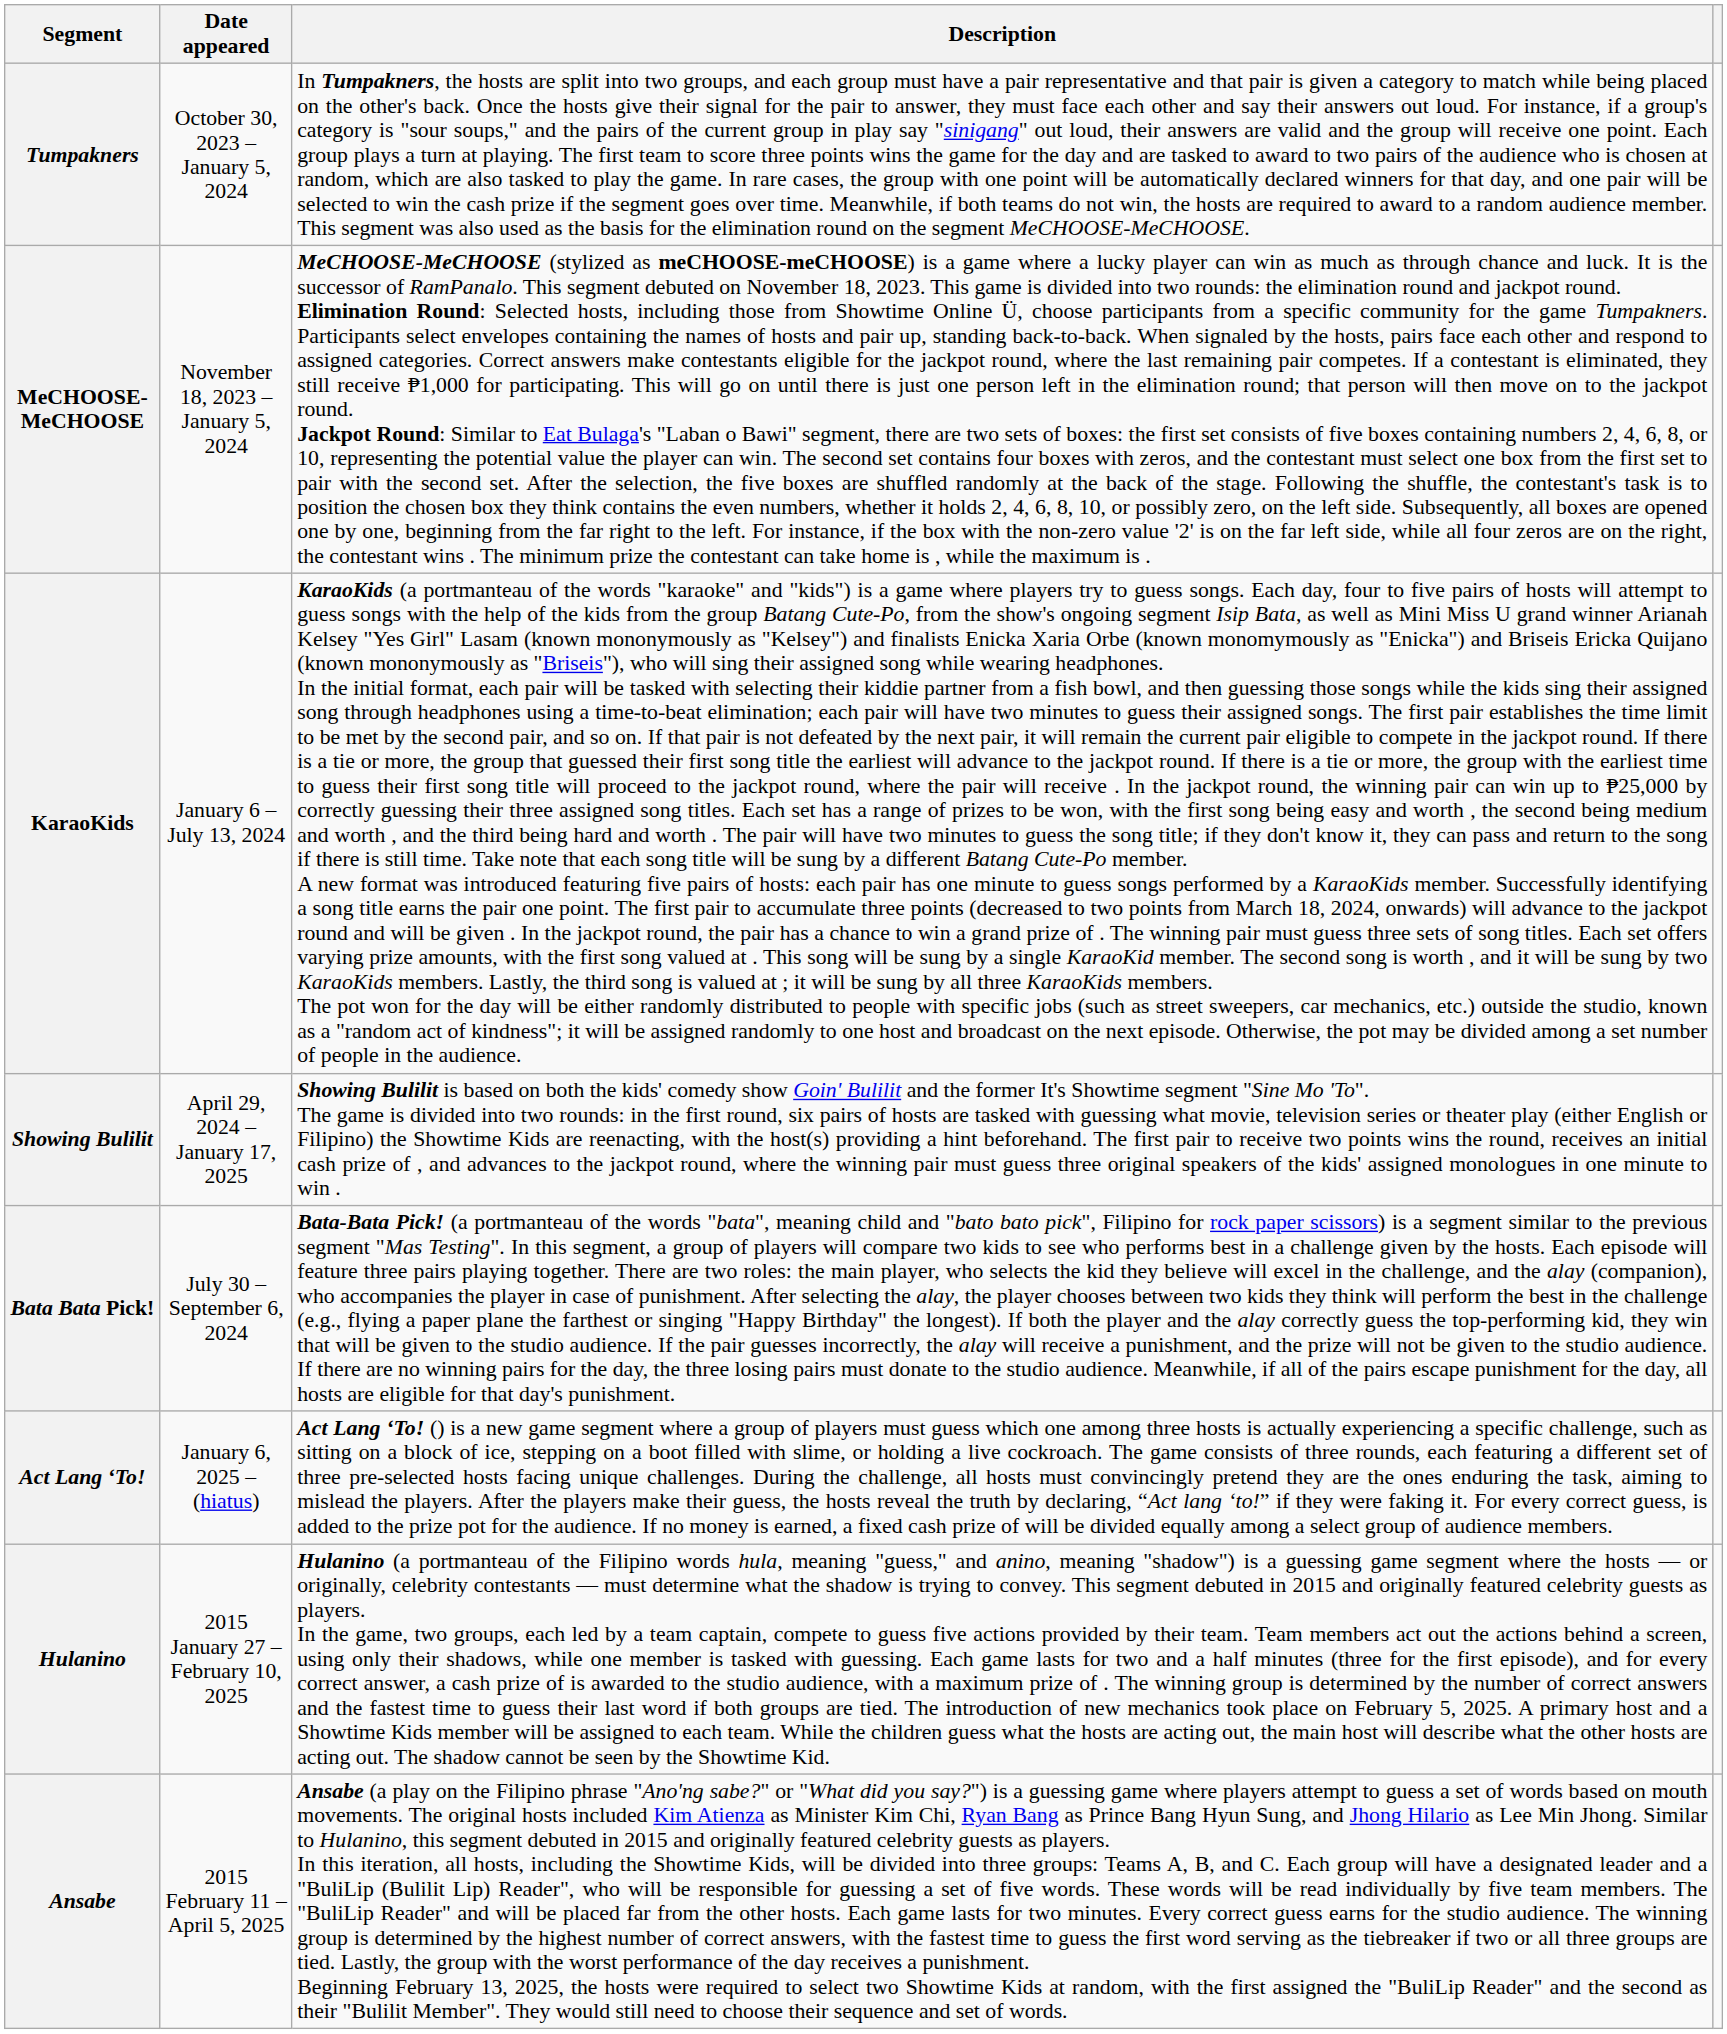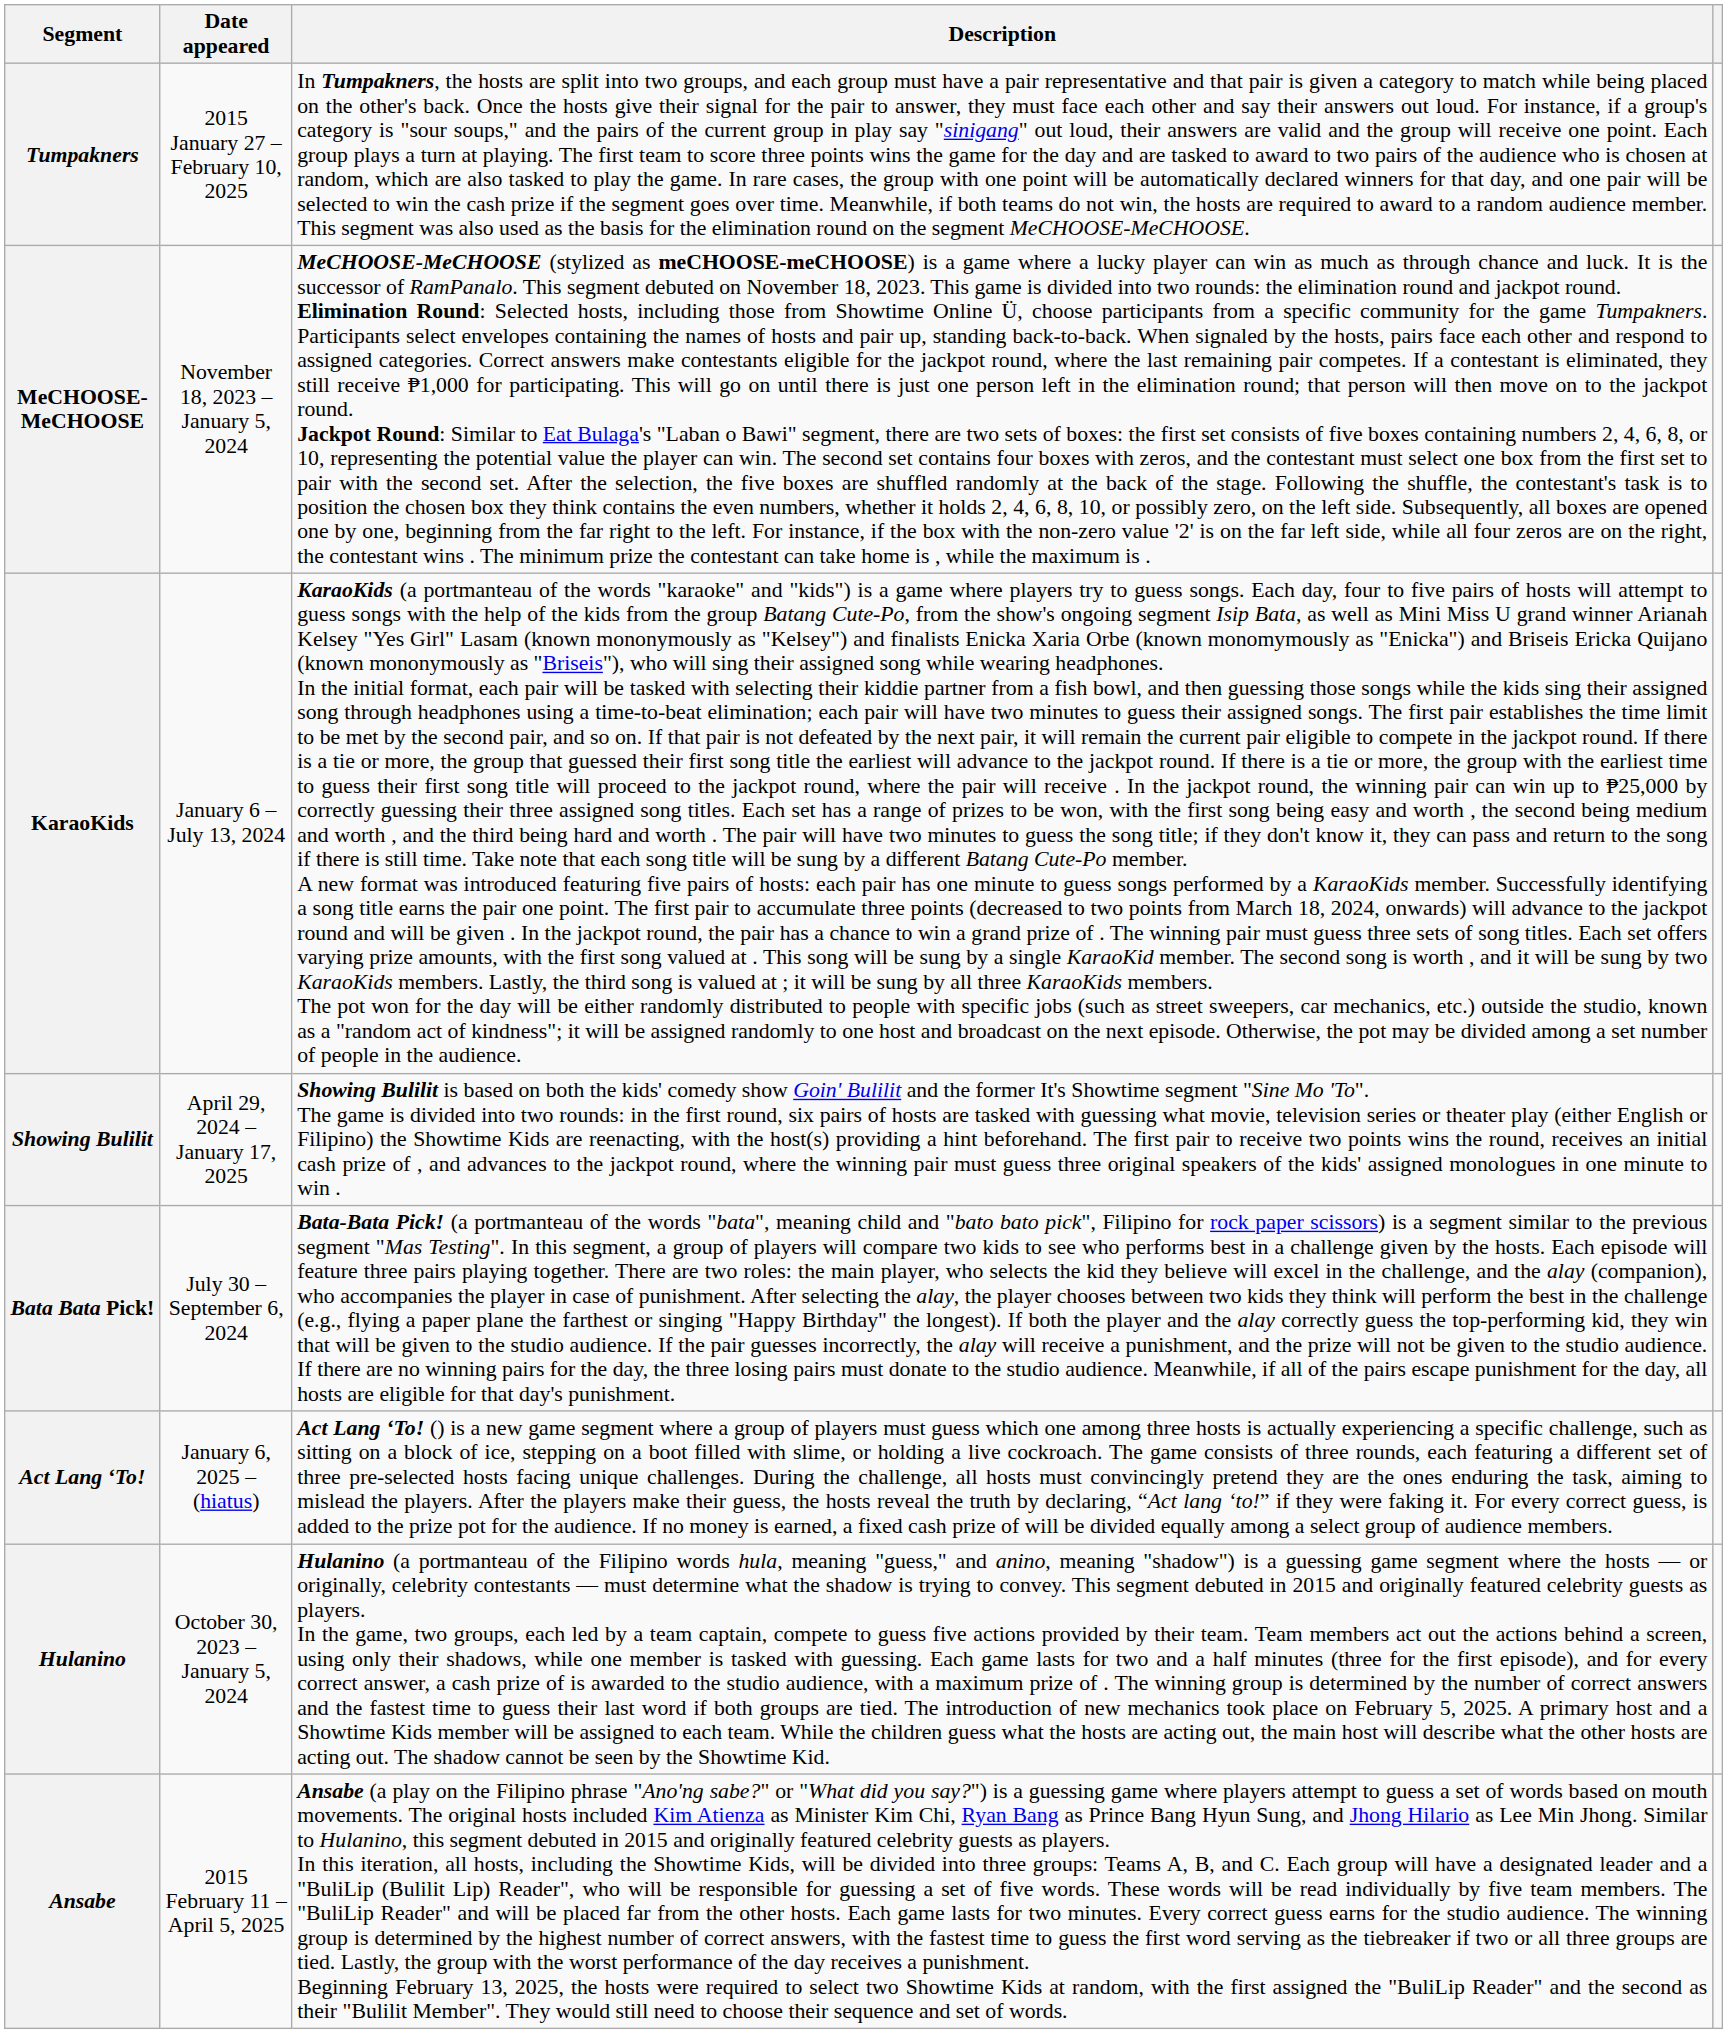 <table class="wikitable collapsible collapsed" width="100%">
 <tr>
 <th>Segment</th>
 <th>Date appeared</th>
 <th>Description</th>
 <th></th>
 </tr>
 <tr>
 <th><em>Tumpakners</em></th>
-<td align="center">October 30, 2023 – January 5, 2024</td>
+<td align="center">2015 <br>January 27 – February 10, 2025 </td>
 <td align="justify">In <strong><em>Tumpakners</em></strong>, the hosts are split into two groups, and each group must have a pair representative and that pair is given a category to match while being placed on the other's back. Once the hosts give their signal for the pair to answer, they must face each other and say their answers out loud. For instance, if a group's category is "sour soups," and the pairs of the current group in play say "<em><a href='#'>sinigang</a></em>" out loud, their answers are valid and the group will receive one point. Each group plays a turn at playing. The first team to score three points wins the game for the day and are tasked to award  to two pairs of the audience who is chosen at random, which are also tasked to play the game. In rare cases, the group with one point will be automatically declared winners for that day, and one pair will be selected to win the cash prize if the segment goes over time. Meanwhile, if both teams do not win, the hosts are required to award  to a random audience member. This segment was also used as the basis for the elimination round on the segment <em>MeCHOOSE-MeCHOOSE</em>.</td>
 <td align="center"></td>
 </tr>
 <tr>
 <th>MeCHOOSE-MeCHOOSE</th>
 <td align="center">November 18, 2023 – January 5, 2024</td>
 <td align="justify"><strong><em>MeCHOOSE-MeCHOOSE</em></strong> (stylized as <strong>meCHOOSE-meCHOOSE</strong>) is a game where a lucky player can win as much as  through chance and luck. It is the successor of <em>RamPanalo</em>. This segment debuted on November 18, 2023. This game is divided into two rounds: the elimination round and jackpot round.<br><strong>Elimination Round</strong>: Selected hosts, including those from Showtime Online Ü, choose participants from a specific community for the game <em>Tumpakners</em>. Participants select envelopes containing the names of hosts and pair up, standing back-to-back. When signaled by the hosts, pairs face each other and respond to assigned categories. Correct answers make contestants eligible for the jackpot round, where the last remaining pair competes. If a contestant is eliminated, they still receive ₱1,000 for participating. This will go on until there is just one person left in the elimination round; that person will then move on to the jackpot round.<br><strong>Jackpot Round</strong>: Similar to <a href='#'>Eat Bulaga</a>'s "Laban o Bawi" segment, there are two sets of boxes: the first set consists of five boxes containing numbers 2, 4, 6, 8, or 10, representing the potential value the player can win. The second set contains four boxes with zeros, and the contestant must select one box from the first set to pair with the second set. After the selection, the five boxes are shuffled randomly at the back of the stage. Following the shuffle, the contestant's task is to position the chosen box they think contains the even numbers, whether it holds 2, 4, 6, 8, 10, or possibly zero, on the left side. Subsequently, all boxes are opened one by one, beginning from the far right to the left. For instance, if the box with the non-zero value '2' is on the far left side, while all four zeros are on the right, the contestant wins . The minimum prize the contestant can take home is , while the maximum is .</td>
 <td align="center"></td>
 </tr>
 <tr>
 <th>KaraoKids</th>
 <td align="center">January 6 – July 13, 2024</td>
 <td align="justify"><strong><em>KaraoKids</em></strong> (a portmanteau of the words "karaoke" and "kids") is a game where players try to guess songs. Each day, four to five pairs of hosts will attempt to guess songs with the help of the kids from the group <em>Batang Cute-Po</em>, from the show's ongoing segment <em>Isip Bata</em>, as well as Mini Miss U grand winner Arianah Kelsey "Yes Girl" Lasam (known mononymously as "Kelsey") and finalists Enicka Xaria Orbe (known monomymously as "Enicka") and Briseis Ericka Quijano (known mononymously as "<a href='#'>Briseis</a>"), who will sing their assigned song while wearing headphones.<br>In the initial format, each pair will be tasked with selecting their kiddie partner from a fish bowl, and then guessing those songs while the kids sing their assigned song through headphones using a time-to-beat elimination; each pair will have two minutes to guess their assigned songs. The first pair establishes the time limit to be met by the second pair, and so on. If that pair is not defeated by the next pair, it will remain the current pair eligible to compete in the jackpot round. If there is a tie or more, the group that guessed their first song title the earliest will advance to the jackpot round. If there is a tie or more, the group with the earliest time to guess their first song title will proceed to the jackpot round, where the pair will receive . In the jackpot round, the winning pair can win up to ₱25,000 by correctly guessing their three assigned song titles. Each set has a range of prizes to be won, with the first song being easy and worth , the second being medium and worth , and the third being hard and worth . The pair will have two minutes to guess the song title; if they don't know it, they can pass and return to the song if there is still time. Take note that each song title will be sung by a different <em>Batang Cute-Po</em> member.<br>A new format was introduced featuring five pairs of hosts: each pair has one minute to guess songs performed by a <em>KaraoKids</em> member. Successfully identifying a song title earns the pair one point. The first pair to accumulate three points (decreased to two points from March 18, 2024, onwards) will advance to the jackpot round and will be given . In the jackpot round, the pair has a chance to win a grand prize of . The winning pair must guess three sets of song titles. Each set offers varying prize amounts, with the first song valued at . This song will be sung by a single <em>KaraoKid</em> member. The second song is worth , and it will be sung by two <em>KaraoKids</em> members. Lastly, the third song is valued at ; it will be sung by all three <em>KaraoKids</em> members.<br>The pot won for the day will be either randomly distributed to people with specific jobs (such as street sweepers, car mechanics, etc.) outside the studio, known as a "random act of kindness"; it will be assigned randomly to one host and broadcast on the next episode. Otherwise, the pot may be divided among a set number of people in the audience.</td>
 <td align="center"></td>
 </tr>
 <tr>
 <th><em>Showing Bulilit</em></th>
 <td align="center">April 29, 2024 – January 17, 2025</td>
 <td align="justify"><strong><em>Showing Bulilit</em></strong> is based on both the kids' comedy show <em><a href='#'>Goin' Bulilit</a></em> and the former It's Showtime segment "<em>Sine Mo 'To</em>".<br>The game is divided into two rounds: in the first round, six pairs of hosts are tasked with guessing what movie, television series or theater play (either English or Filipino) the Showtime Kids are reenacting, with the host(s) providing a hint beforehand. The first pair to receive two points wins the round, receives an initial cash prize of , and advances to the jackpot round, where the winning pair must guess three original speakers of the kids' assigned monologues in one minute to win .</td>
 <td align="center"></td>
 </tr>
 <tr>
 <th><em>Bata Bata</em> Pick!</th>
 <td align="center">July 30 – September 6, 2024</td>
 <td align="justify"><strong><em>Bata-Bata Pick!</em></strong> (a portmanteau of the words "<em>bata</em>", meaning child and "<em>bato bato pick</em>", Filipino for <a href='#'>rock paper scissors</a>) is a segment similar to the previous segment "<em>Mas Testing</em>". In this segment, a group of players will compare two kids to see who performs best in a challenge given by the hosts. Each episode will feature three pairs playing together. There are two roles: the main player, who selects the kid they believe will excel in the challenge, and the <em>alay</em> (companion), who accompanies the player in case of punishment. After selecting the <em>alay</em>, the player chooses between two kids they think will perform the best in the challenge (e.g., flying a paper plane the farthest or singing "Happy Birthday" the longest). If both the player and the <em>alay</em> correctly guess the top-performing kid, they win  that will be given to the studio audience. If the pair guesses incorrectly, the <em>alay</em> will receive a punishment, and the prize will not be given to the studio audience. If there are no winning pairs for the day, the three losing pairs must donate  to the studio audience. Meanwhile, if all of the pairs escape punishment for the day, all hosts are eligible for that day's punishment.</td>
 <td></td>
 </tr>
 <tr>
 <th><em>Act Lang ‘To!</em></th>
 <td align="center">January 6, 2025 – (<a href='#'>hiatus</a>)</td>
 <td align="justify"><strong><em>Act Lang ‘To!</em></strong> () is a new game segment where a group of players must guess which one among three hosts is actually experiencing a specific challenge, such as sitting on a block of ice, stepping on a boot filled with slime, or holding a live cockroach. The game consists of three rounds, each featuring a different set of three pre-selected hosts facing unique challenges. During the challenge, all hosts must convincingly pretend they are the ones enduring the task, aiming to mislead the players. After the players make their guess, the hosts reveal the truth by declaring, “<em>Act lang ‘to!</em>” if they were faking it. For every correct guess,  is added to the prize pot for the audience. If no money is earned, a fixed cash prize of  will be divided equally among a select group of audience members.</td>
 <td></td>
 </tr>
 <tr>
 <th><em>Hulanino</em></th>
-<td align="center">2015 <br>January 27 – February 10, 2025 </td>
+<td align="center">October 30, 2023 – January 5, 2024</td>
 <td align="justify"><strong><em>Hulanino</em></strong> (a portmanteau of the Filipino words <em>hula</em>, meaning "guess," and <em>anino</em>, meaning "shadow") is a guessing game segment where the hosts — or originally, celebrity contestants — must determine what the shadow is trying to convey. This segment debuted in 2015 and originally featured celebrity guests as players.<br>In the game, two groups, each led by a team captain, compete to guess five actions provided by their team. Team members act out the actions behind a screen, using only their shadows, while one member is tasked with guessing. Each game lasts for two and a half minutes (three for the first episode), and for every correct answer, a cash prize of  is awarded to the studio audience, with a maximum prize of . The winning group is determined by the number of correct answers and the fastest time to guess their last word if both groups are tied. The introduction of new mechanics took place on February 5, 2025. A primary host and a Showtime Kids member will be assigned to each team. While the children guess what the hosts are acting out, the main host will describe what the other hosts are acting out. The shadow cannot be seen by the Showtime Kid.</td>
 <td></td>
 </tr>
 <tr>
 <th><em>Ansabe</em></th>
 <td align="center">2015 <br>February 11 – April 5, 2025 </td>
 <td align="justify"><strong><em>Ansabe</em></strong> (a play on the Filipino phrase "<em>Ano'ng sabe?</em>" or "<em>What did you say?</em>") is a guessing game where players attempt to guess a set of words based on mouth movements. The original hosts included <a href='#'>Kim Atienza</a> as Minister Kim Chi, <a href='#'>Ryan Bang</a> as Prince Bang Hyun Sung, and <a href='#'>Jhong Hilario</a> as Lee Min Jhong. Similar to <em>Hulanino</em>, this segment debuted in 2015 and originally featured celebrity guests as players.<br>In this iteration, all hosts, including the Showtime Kids, will be divided into three groups: Teams A, B, and C. Each group will have a designated leader and a "BuliLip (Bulilit Lip) Reader", who will be responsible for guessing a set of five words. These words will be read individually by five team members. The "BuliLip Reader" and will be placed far from the other hosts. Each game lasts for two minutes. Every correct guess earns  for the studio audience. The winning group is determined by the highest number of correct answers, with the fastest time to guess the first word serving as the tiebreaker if two or all three groups are tied. Lastly, the group with the worst performance of the day receives a punishment.<br>Beginning February 13, 2025, the hosts were required to select two Showtime Kids at random, with the first assigned the "BuliLip Reader" and the second as their "Bulilit Member". They would still need to choose their sequence and set of words.</td>
 <td></td>
 </tr>
 </table>
